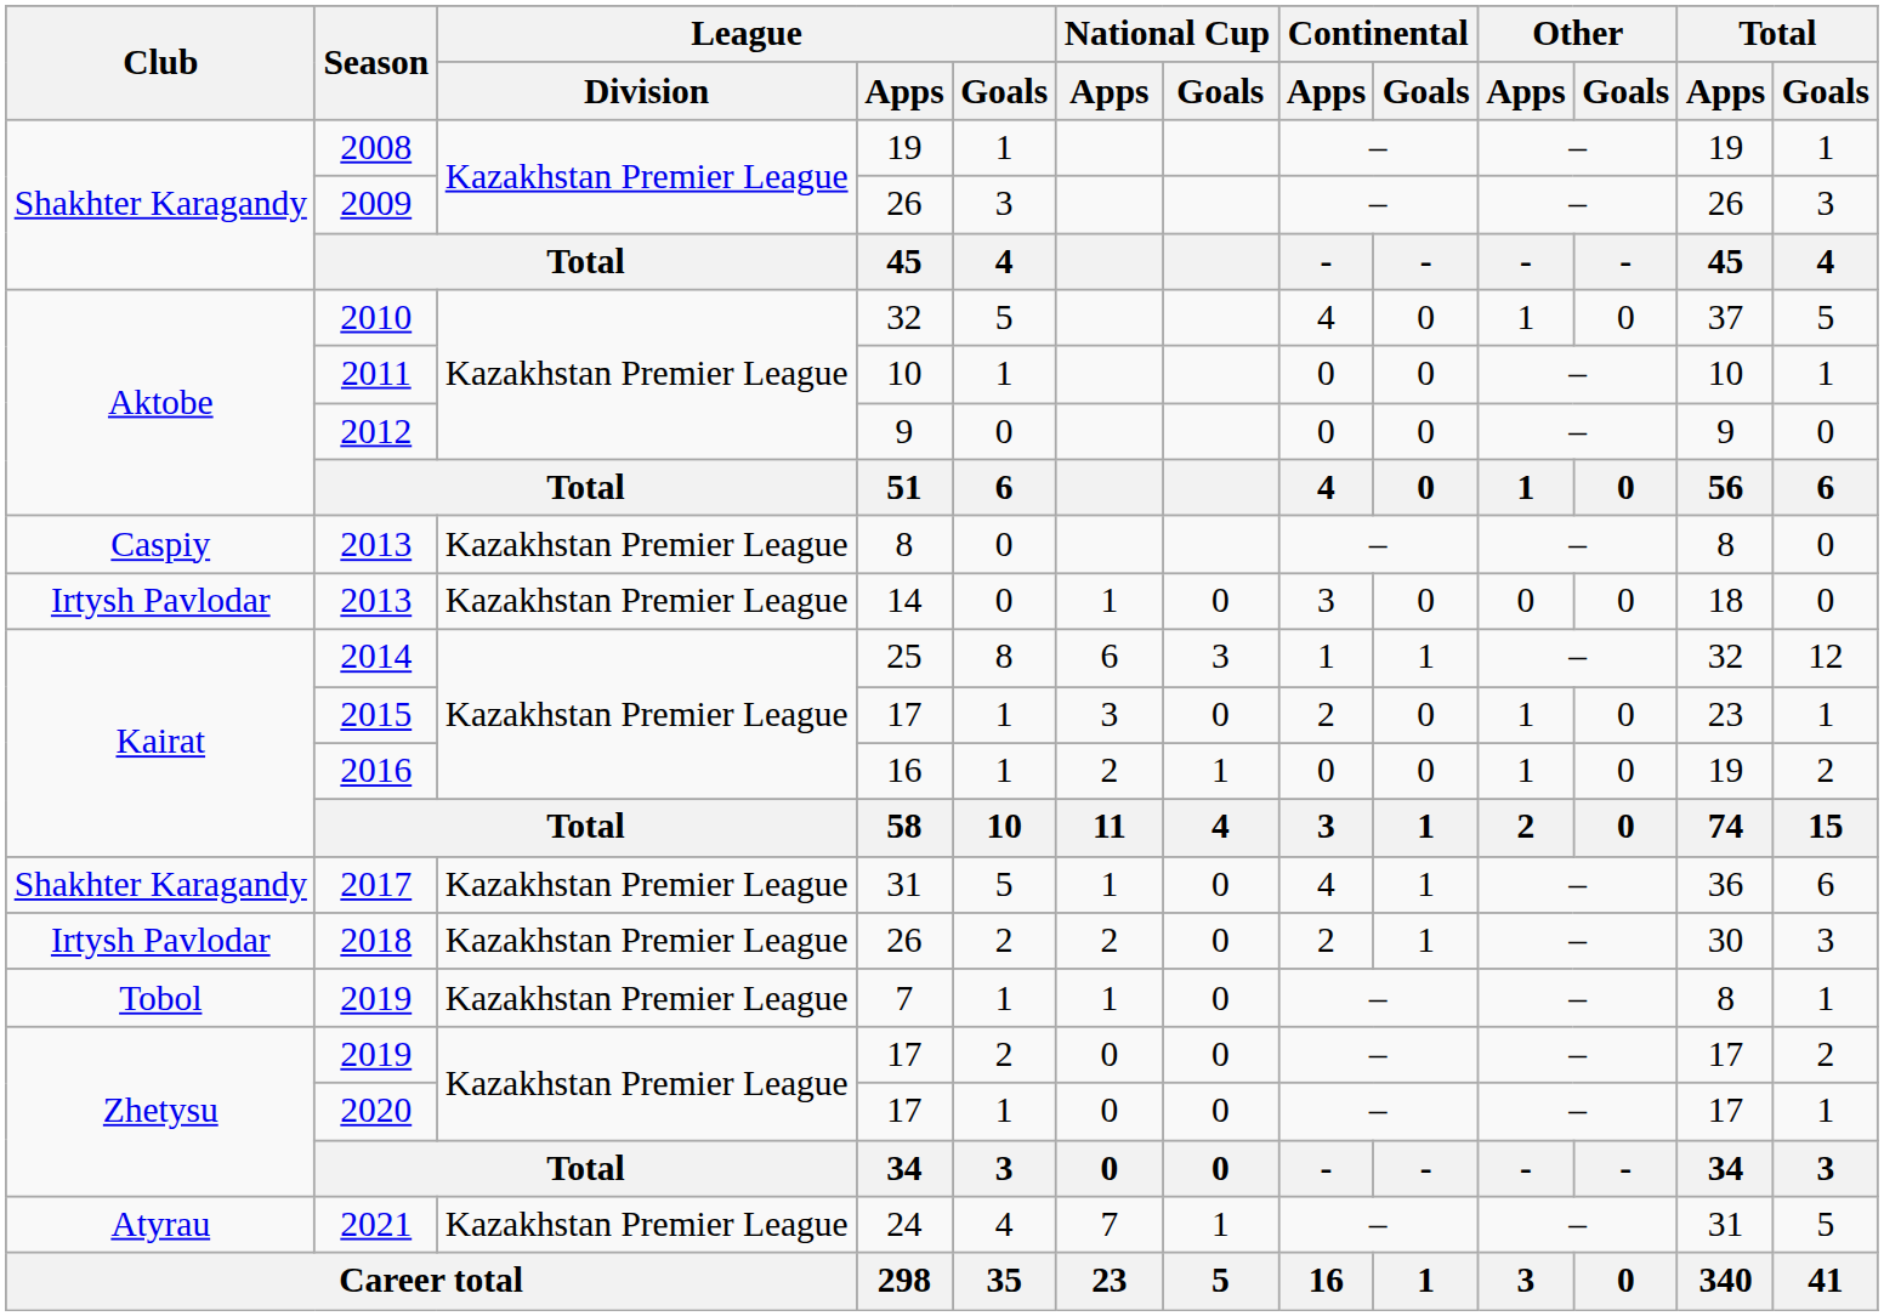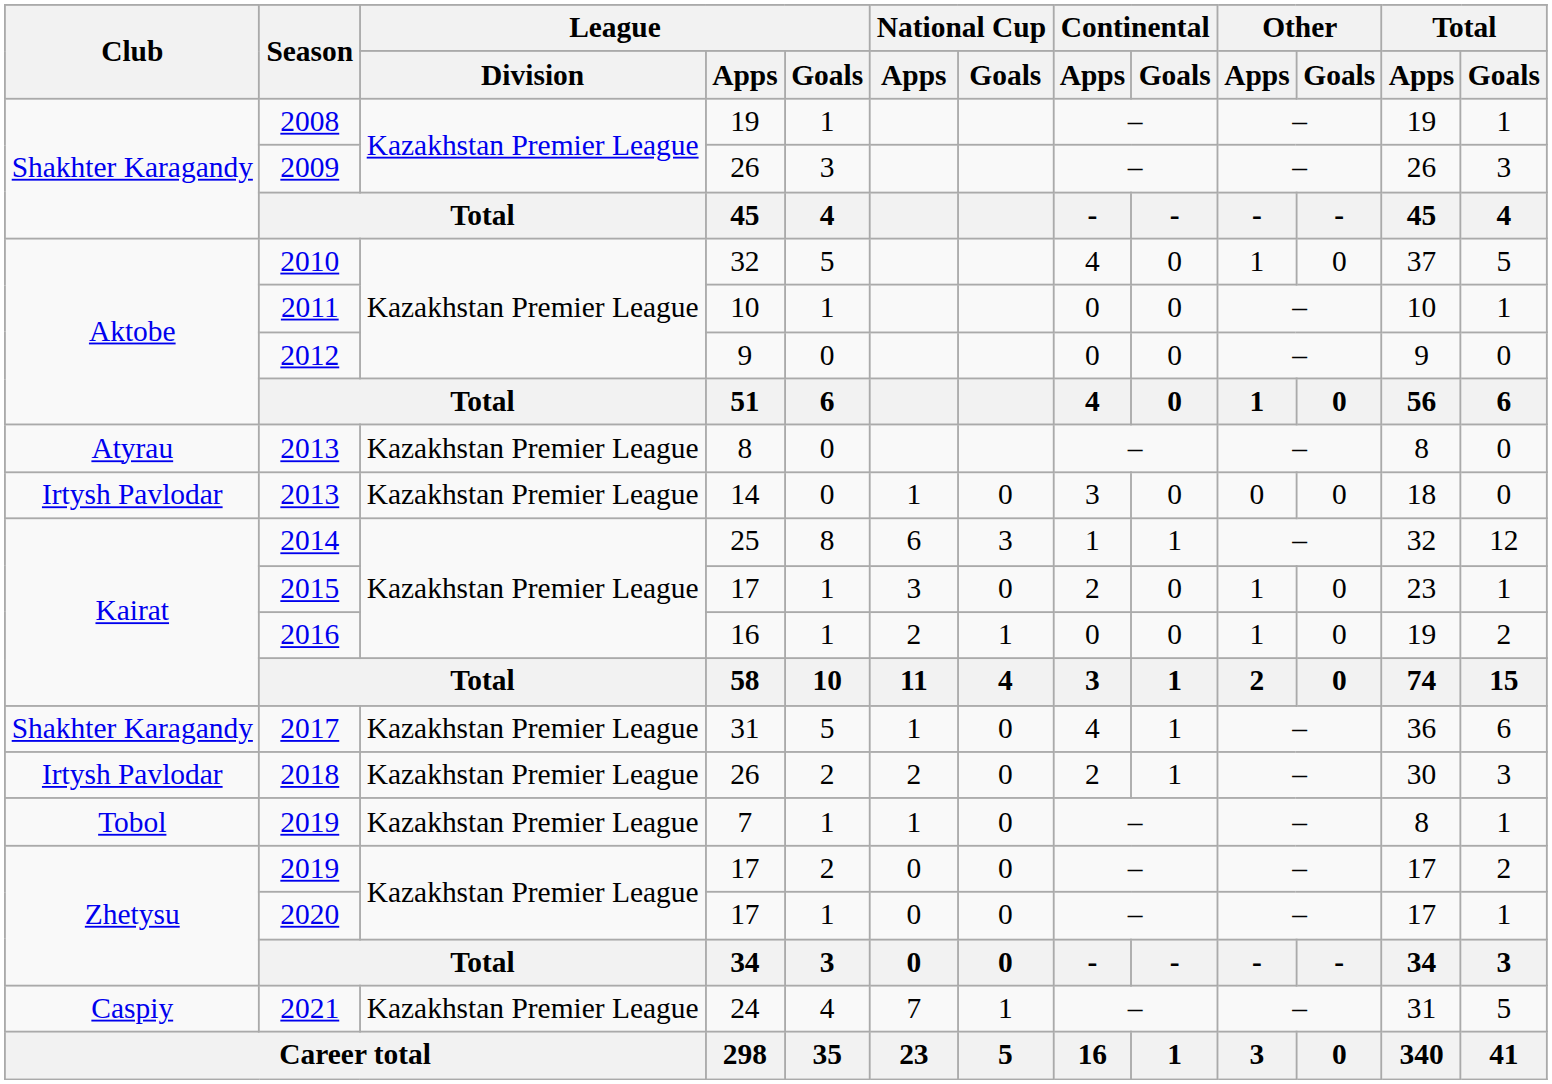 <table class="wikitable" style="text-align: center;">
 <tr>
 <th rowspan="2">Club</th>
 <th rowspan="2">Season</th>
 <th colspan="3">League</th>
 <th colspan="2">National Cup</th>
 <th colspan="2">Continental</th>
 <th colspan="2">Other</th>
 <th colspan="2">Total</th>
 </tr>
 <tr>
 <th>Division</th>
 <th>Apps</th>
 <th>Goals</th>
 <th>Apps</th>
 <th>Goals</th>
 <th>Apps</th>
 <th>Goals</th>
 <th>Apps</th>
 <th>Goals</th>
 <th>Apps</th>
 <th>Goals</th>
 </tr>
 <tr>
 <td rowspan="3" valign="center"><a href='#'>Shakhter Karagandy</a></td>
 <td><a href='#'>2008</a></td>
 <td rowspan="2" valign="center"><a href='#'>Kazakhstan Premier League</a></td>
 <td>19</td>
 <td>1</td>
 <td></td>
 <td></td>
 <td colspan="2">–</td>
 <td colspan="2">–</td>
 <td>19</td>
 <td>1</td>
 </tr>
 <tr>
 <td><a href='#'>2009</a></td>
 <td>26</td>
 <td>3</td>
 <td></td>
 <td></td>
 <td colspan="2">–</td>
 <td colspan="2">–</td>
 <td>26</td>
 <td>3</td>
 </tr>
 <tr>
 <th colspan="2">Total</th>
 <th>45</th>
 <th>4</th>
 <th></th>
 <th></th>
 <th>-</th>
 <th>-</th>
 <th>-</th>
 <th>-</th>
 <th>45</th>
 <th>4</th>
 </tr>
 <tr>
 <td rowspan="4" valign="center"><a href='#'>Aktobe</a></td>
 <td><a href='#'>2010</a></td>
 <td rowspan="3" valign="center">Kazakhstan Premier League</td>
 <td>32</td>
 <td>5</td>
 <td></td>
 <td></td>
 <td>4</td>
 <td>0</td>
 <td>1</td>
 <td>0</td>
 <td>37</td>
 <td>5</td>
 </tr>
 <tr>
 <td><a href='#'>2011</a></td>
 <td>10</td>
 <td>1</td>
 <td></td>
 <td></td>
 <td>0</td>
 <td>0</td>
 <td colspan="2">–</td>
 <td>10</td>
 <td>1</td>
 </tr>
 <tr>
 <td><a href='#'>2012</a></td>
 <td>9</td>
 <td>0</td>
 <td></td>
 <td></td>
 <td>0</td>
 <td>0</td>
 <td colspan="2">–</td>
 <td>9</td>
 <td>0</td>
 </tr>
 <tr>
 <th colspan="2">Total</th>
 <th>51</th>
 <th>6</th>
 <th></th>
 <th></th>
 <th>4</th>
 <th>0</th>
 <th>1</th>
 <th>0</th>
 <th>56</th>
 <th>6</th>
 </tr>
 <tr>
-<td valign="center"><a href='#'>Caspiy</a></td>
+<td valign="center"><a href='#'>Atyrau</a></td>
 <td><a href='#'>2013</a></td>
 <td>Kazakhstan Premier League</td>
 <td>8</td>
 <td>0</td>
 <td></td>
 <td></td>
 <td colspan="2">–</td>
 <td colspan="2">–</td>
 <td>8</td>
 <td>0</td>
 </tr>
 <tr>
 <td valign="center"><a href='#'>Irtysh Pavlodar</a></td>
 <td><a href='#'>2013</a></td>
 <td>Kazakhstan Premier League</td>
 <td>14</td>
 <td>0</td>
 <td>1</td>
 <td>0</td>
 <td>3</td>
 <td>0</td>
 <td>0</td>
 <td>0</td>
 <td>18</td>
 <td>0</td>
 </tr>
 <tr>
 <td rowspan="4" valign="center"><a href='#'>Kairat</a></td>
 <td><a href='#'>2014</a></td>
 <td rowspan="3" valign="center">Kazakhstan Premier League</td>
 <td>25</td>
 <td>8</td>
 <td>6</td>
 <td>3</td>
 <td>1</td>
 <td>1</td>
 <td colspan="2">–</td>
 <td>32</td>
 <td>12</td>
 </tr>
 <tr>
 <td><a href='#'>2015</a></td>
 <td>17</td>
 <td>1</td>
 <td>3</td>
 <td>0</td>
 <td>2</td>
 <td>0</td>
 <td>1</td>
 <td>0</td>
 <td>23</td>
 <td>1</td>
 </tr>
 <tr>
 <td><a href='#'>2016</a></td>
 <td>16</td>
 <td>1</td>
 <td>2</td>
 <td>1</td>
 <td>0</td>
 <td>0</td>
 <td>1</td>
 <td>0</td>
 <td>19</td>
 <td>2</td>
 </tr>
 <tr>
 <th colspan="2">Total</th>
 <th>58</th>
 <th>10</th>
 <th>11</th>
 <th>4</th>
 <th>3</th>
 <th>1</th>
 <th>2</th>
 <th>0</th>
 <th>74</th>
 <th>15</th>
 </tr>
 <tr>
 <td valign="center"><a href='#'>Shakhter Karagandy</a></td>
 <td><a href='#'>2017</a></td>
 <td>Kazakhstan Premier League</td>
 <td>31</td>
 <td>5</td>
 <td>1</td>
 <td>0</td>
 <td>4</td>
 <td>1</td>
 <td colspan="2">–</td>
 <td>36</td>
 <td>6</td>
 </tr>
 <tr>
 <td valign="center"><a href='#'>Irtysh Pavlodar</a></td>
 <td><a href='#'>2018</a></td>
 <td>Kazakhstan Premier League</td>
 <td>26</td>
 <td>2</td>
 <td>2</td>
 <td>0</td>
 <td>2</td>
 <td>1</td>
 <td colspan="2">–</td>
 <td>30</td>
 <td>3</td>
 </tr>
 <tr>
 <td valign="center"><a href='#'>Tobol</a></td>
 <td><a href='#'>2019</a></td>
 <td>Kazakhstan Premier League</td>
 <td>7</td>
 <td>1</td>
 <td>1</td>
 <td>0</td>
 <td colspan="2">–</td>
 <td colspan="2">–</td>
 <td>8</td>
 <td>1</td>
 </tr>
 <tr>
 <td rowspan="3" valign="center"><a href='#'>Zhetysu</a></td>
 <td><a href='#'>2019</a></td>
 <td rowspan="2" valign="center">Kazakhstan Premier League</td>
 <td>17</td>
 <td>2</td>
 <td>0</td>
 <td>0</td>
 <td colspan="2">–</td>
 <td colspan="2">–</td>
 <td>17</td>
 <td>2</td>
 </tr>
 <tr>
 <td><a href='#'>2020</a></td>
 <td>17</td>
 <td>1</td>
 <td>0</td>
 <td>0</td>
 <td colspan="2">–</td>
 <td colspan="2">–</td>
 <td>17</td>
 <td>1</td>
 </tr>
 <tr>
 <th colspan="2">Total</th>
 <th>34</th>
 <th>3</th>
 <th>0</th>
 <th>0</th>
 <th>-</th>
 <th>-</th>
 <th>-</th>
 <th>-</th>
 <th>34</th>
 <th>3</th>
 </tr>
 <tr>
-<td valign="center"><a href='#'>Atyrau</a></td>
+<td valign="center"><a href='#'>Caspiy</a></td>
 <td><a href='#'>2021</a></td>
 <td>Kazakhstan Premier League</td>
 <td>24</td>
 <td>4</td>
 <td>7</td>
 <td>1</td>
 <td colspan="2">–</td>
 <td colspan="2">–</td>
 <td>31</td>
 <td>5</td>
 </tr>
 <tr>
 <th colspan="3">Career total</th>
 <th>298</th>
 <th>35</th>
 <th>23</th>
 <th>5</th>
 <th>16</th>
 <th>1</th>
 <th>3</th>
 <th>0</th>
 <th>340</th>
 <th>41</th>
 </tr>
 </table>
